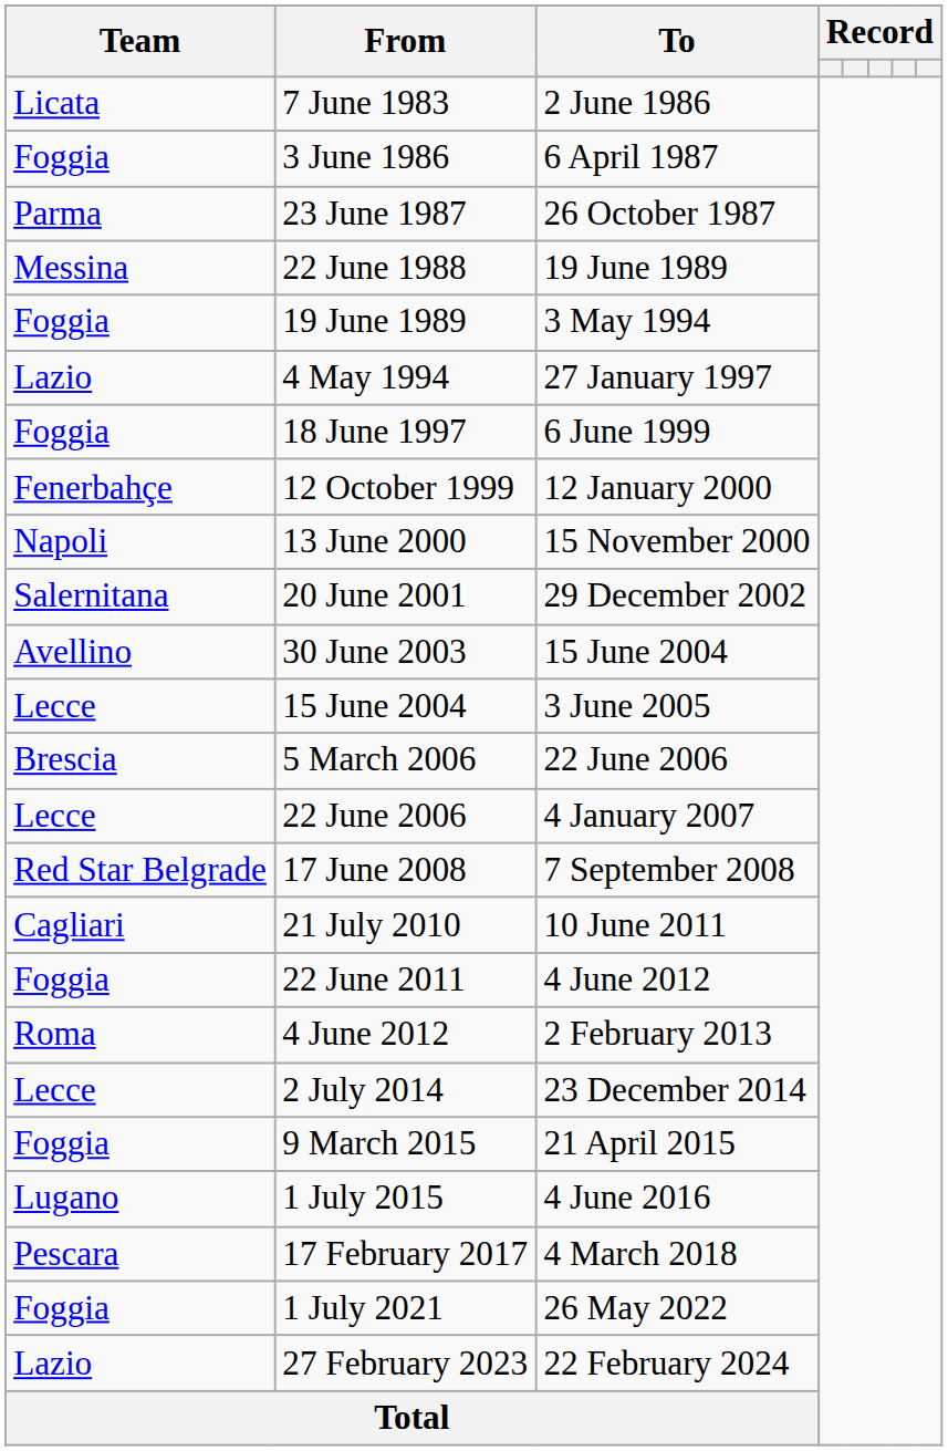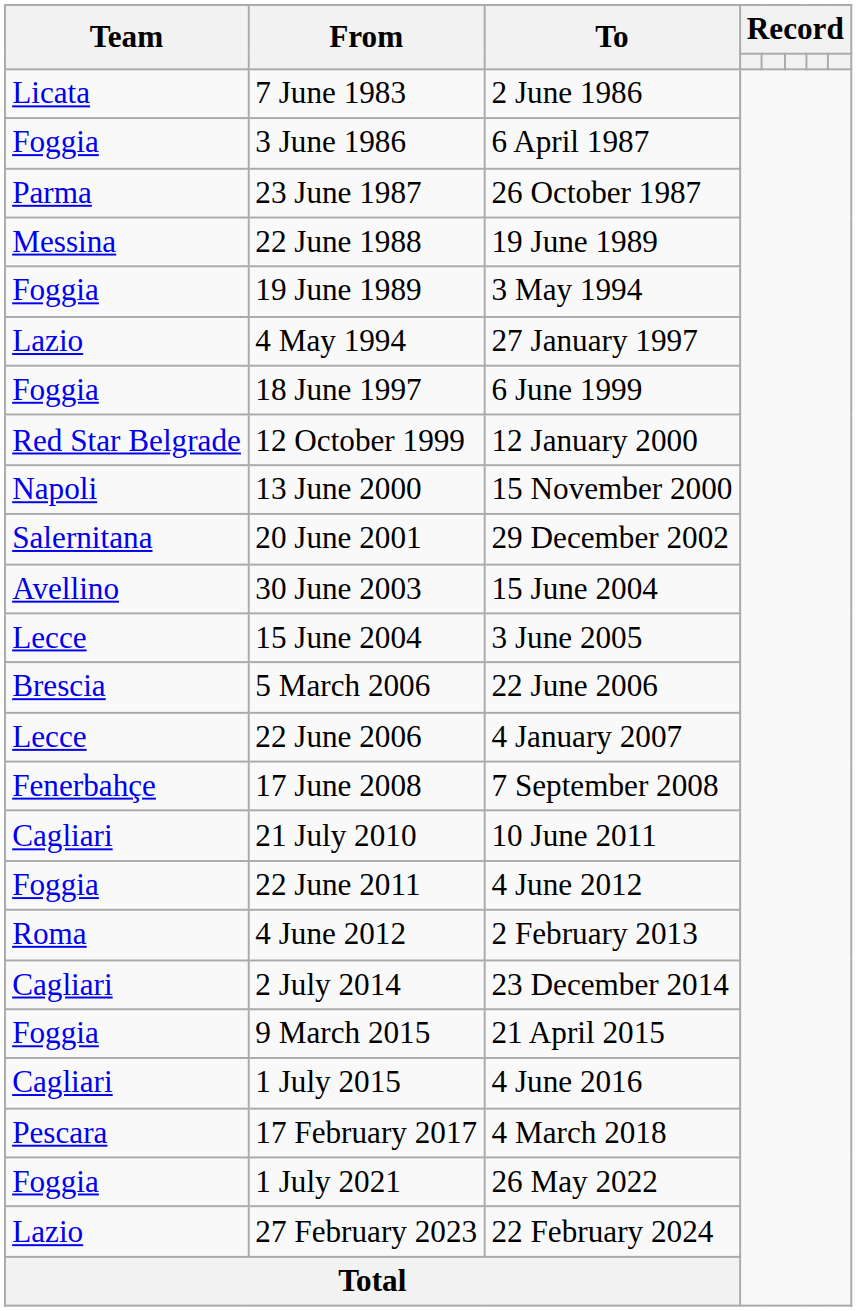 <table class="wikitable" style="text-align:center">
 <tr>
 <th rowspan="2">Team</th>
 <th rowspan="2">From</th>
 <th rowspan="2">To</th>
 <th colspan=5>Record</th>
 </tr>
 <tr>
 <th></th>
 <th></th>
 <th></th>
 <th></th>
 <th></th>
 </tr>
 <tr>
 <td align=left><a href='#'>Licata</a></td>
 <td align=left>7 June 1983</td>
 <td align=left>2 June 1986<br></td>
 </tr>
 <tr>
 <td align=left><a href='#'>Foggia</a></td>
 <td align=left>3 June 1986</td>
 <td align=left>6 April 1987<br></td>
 </tr>
 <tr>
 <td align=left><a href='#'>Parma</a></td>
 <td align=left>23 June 1987</td>
 <td align=left>26 October 1987<br></td>
 </tr>
 <tr>
 <td align=left><a href='#'>Messina</a></td>
 <td align=left>22 June 1988</td>
 <td align=left>19 June 1989<br></td>
 </tr>
 <tr>
 <td align=left><a href='#'>Foggia</a></td>
 <td align=left>19 June 1989</td>
 <td align=left>3 May 1994<br></td>
 </tr>
 <tr>
 <td align=left><a href='#'>Lazio</a></td>
 <td align=left>4 May 1994</td>
 <td align=left>27 January 1997<br></td>
 </tr>
 <tr>
 <td align=left><a href='#'>Foggia</a></td>
 <td align=left>18 June 1997</td>
 <td align=left>6 June 1999<br></td>
 </tr>
 <tr>
-<td align=left><a href='#'>Fenerbahçe</a></td>
+<td align=left><a href='#'>Red Star Belgrade</a></td>
 <td align=left>12 October 1999</td>
 <td align=left>12 January 2000<br></td>
 </tr>
 <tr>
 <td align=left><a href='#'>Napoli</a></td>
 <td align=left>13 June 2000</td>
 <td align=left>15 November 2000<br></td>
 </tr>
 <tr>
 <td align=left><a href='#'>Salernitana</a></td>
 <td align=left>20 June 2001</td>
 <td align=left>29 December 2002<br></td>
 </tr>
 <tr>
 <td align=left><a href='#'>Avellino</a></td>
 <td align=left>30 June 2003</td>
 <td align=left>15 June 2004<br></td>
 </tr>
 <tr>
 <td align=left><a href='#'>Lecce</a></td>
 <td align=left>15 June 2004</td>
 <td align=left>3 June 2005<br></td>
 </tr>
 <tr>
 <td align=left><a href='#'>Brescia</a></td>
 <td align=left>5 March 2006</td>
 <td align=left>22 June 2006<br></td>
 </tr>
 <tr>
 <td align=left><a href='#'>Lecce</a></td>
 <td align=left>22 June 2006</td>
 <td align=left>4 January 2007<br></td>
 </tr>
 <tr>
-<td align=left><a href='#'>Red Star Belgrade</a></td>
+<td align=left><a href='#'>Fenerbahçe</a></td>
 <td align=left>17 June 2008</td>
 <td align=left>7 September 2008<br></td>
 </tr>
 <tr>
 <td align=left><a href='#'>Cagliari</a></td>
 <td align=left>21 July 2010</td>
 <td align=left>10 June 2011<br></td>
 </tr>
 <tr>
 <td align=left><a href='#'>Foggia</a></td>
 <td align=left>22 June 2011</td>
 <td align=left>4 June 2012<br></td>
 </tr>
 <tr>
 <td align=left><a href='#'>Roma</a></td>
 <td align=left>4 June 2012</td>
 <td align=left>2 February 2013<br></td>
 </tr>
 <tr>
-<td align=left><a href='#'>Lecce</a></td>
+<td align=left><a href='#'>Cagliari</a></td>
 <td align=left>2 July 2014</td>
 <td align=left>23 December 2014<br></td>
 </tr>
 <tr>
 <td align=left><a href='#'>Foggia</a></td>
 <td align=left>9 March 2015</td>
 <td align=left>21 April 2015<br></td>
 </tr>
 <tr>
-<td align=left><a href='#'>Lugano</a></td>
+<td align=left><a href='#'>Cagliari</a></td>
 <td align=left>1 July 2015</td>
 <td align=left>4 June 2016<br></td>
 </tr>
 <tr>
 <td align=left><a href='#'>Pescara</a></td>
 <td align=left>17 February 2017</td>
 <td align=left>4 March 2018<br></td>
 </tr>
 <tr>
 <td align=left><a href='#'>Foggia</a></td>
 <td align=left>1 July 2021</td>
 <td align=left>26 May 2022<br></td>
 </tr>
 <tr>
 <td align=left><a href='#'>Lazio</a></td>
 <td align=left>27 February 2023</td>
 <td align=left>22 February 2024<br></td>
 </tr>
 <tr>
 <th colspan="3">Total<br></th>
 </tr>
 </table>
